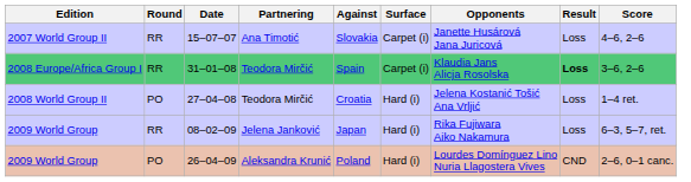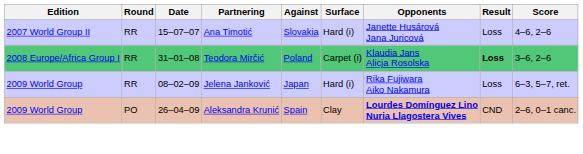 <table class="wikitable" style="font-size:97%;">
 <tr bgcolor="#eeeeee">
 <th>Edition</th>
 <th>Round</th>
 <th>Date</th>
 <th>Partnering</th>
 <th>Against</th>
 <th>Surface</th>
 <th>Opponents</th>
 <th>Result</th>
 <th>Score</th>
 </tr>
 <tr bgcolor="#CCCCFF">
 <td><a href='#'>2007 World Group II</a></td>
 <td>RR</td>
 <td>15–07–07</td>
 <td> <a href='#'>Ana Timotić</a></td>
 <td> <a href='#'>Slovakia</a></td>
-<td>Carpet (i)</td>
+<td>Hard (i)</td>
 <td> <a href='#'>Janette Husárová</a> <br>  <a href='#'>Jana Juricová</a></td>
 <td>Loss</td>
 <td>4–6, 2–6</td>
 </tr>
 <tr bgcolor="#50C878">
 <td><a href='#'>2008 Europe/Africa Group I</a></td>
 <td>RR</td>
 <td>31–01–08</td>
 <td> <a href='#'>Teodora Mirčić</a></td>
-<td> <a href='#'>Spain</a></td>
+<td> <a href='#'>Poland</a></td>
 <td>Carpet (i)</td>
 <td> <a href='#'>Klaudia Jans</a> <br>  <a href='#'>Alicja Rosolska</a></td>
 <td><strong>Loss</strong></td>
 <td>3–6, 2–6</td>
-</tr>
-<tr bgcolor="#CCCCFF">
-<td><a href='#'>2008 World Group II</a></td>
-<td>PO</td>
-<td>27–04–08</td>
-<td> Teodora Mirčić</td>
-<td> <a href='#'>Croatia</a></td>
-<td>Hard (i)</td>
-<td> <a href='#'>Jelena Kostanić Tošić</a> <br>  <a href='#'>Ana Vrljić</a></td>
-<td>Loss</td>
-<td>1–4 ret.</td>
 </tr>
 <tr bgcolor="#CCCCFF">
 <td><a href='#'>2009 World Group</a></td>
 <td>RR</td>
 <td>08–02–09</td>
 <td> <a href='#'>Jelena Janković</a></td>
 <td> <a href='#'>Japan</a></td>
 <td>Hard (i)</td>
 <td> <a href='#'>Rika Fujiwara</a> <br>  <a href='#'>Aiko Nakamura</a></td>
 <td>Loss</td>
 <td>6–3, 5–7, ret.</td>
 </tr>
 <tr bgcolor="#EBC2AF">
 <td><a href='#'>2009 World Group</a></td>
 <td>PO</td>
 <td>26–04–09</td>
 <td> <a href='#'>Aleksandra Krunić</a></td>
-<td> <a href='#'>Poland</a></td>
-<td>Hard (i)</td>
-<td> <a href='#'>Lourdes Domínguez Lino</a> <br>  <a href='#'>Nuria Llagostera Vives</a></td>
+<td> <a href='#'>Spain</a></td>
+<td>Clay</td>
+<td><strong> <a href='#'>Lourdes Domínguez Lino</a> <br>  <a href='#'>Nuria Llagostera Vives</a></strong></td>
 <td>CND</td>
 <td>2–6, 0–1 canc.</td>
 </tr>
 </table>
